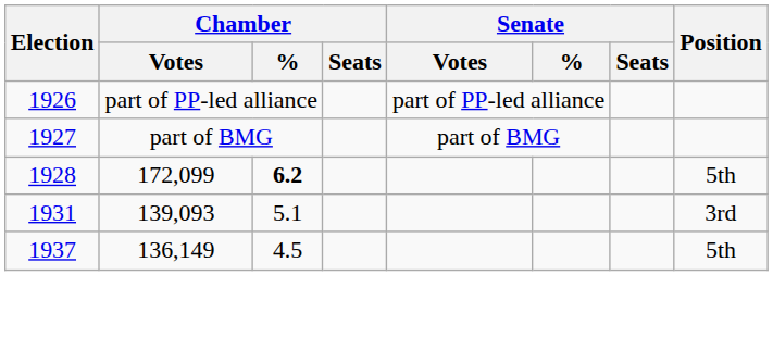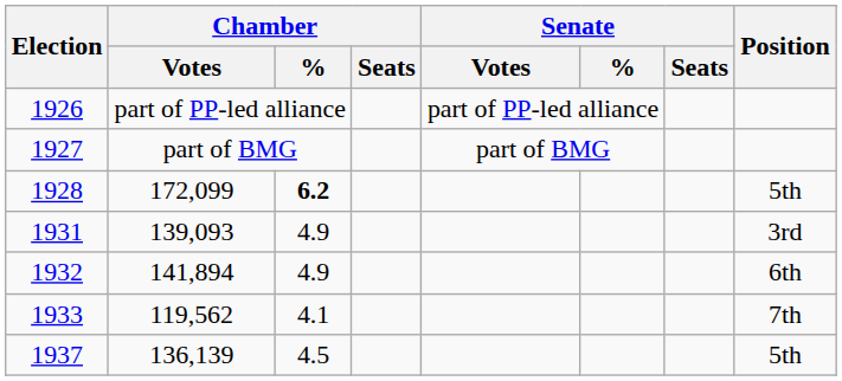 <table class=wikitable style=text-align:center>
 <tr>
 <th rowspan="2">Election</th>
 <th colspan="3"><a href='#'>Chamber</a></th>
 <th colspan="3"><a href='#'>Senate</a></th>
 <th rowspan="2">Position</th>
 </tr>
 <tr>
 <th>Votes</th>
 <th>%</th>
 <th>Seats</th>
 <th>Votes</th>
 <th>%</th>
 <th>Seats</th>
 </tr>
 <tr>
 <td><a href='#'>1926</a></td>
 <td colspan=2>part of <a href='#'>PP</a>-led alliance</td>
 <td></td>
 <td colspan=2>part of <a href='#'>PP</a>-led alliance</td>
 <td></td>
 <td></td>
 </tr>
 <tr>
 <td><a href='#'>1927</a></td>
 <td colspan=2>part of <a href='#'>BMG</a></td>
 <td></td>
 <td colspan=2>part of <a href='#'>BMG</a></td>
 <td></td>
 <td></td>
 </tr>
 <tr>
 <td><a href='#'>1928</a></td>
 <td>172,099</td>
 <td><strong>6.2</strong></td>
 <td></td>
 <td></td>
 <td></td>
 <td></td>
 <td>5th</td>
 </tr>
 <tr>
 <td><a href='#'>1931</a></td>
 <td>139,093</td>
-<td>5.1</td>
+<td>4.9</td>
 <td></td>
 <td></td>
 <td></td>
 <td></td>
 <td>3rd</td>
 </tr>
 <tr>
+<td><a href='#'>1932</a></td>
+<td>141,894</td>
+<td>4.9</td>
+<td></td>
+<td></td>
+<td></td>
+<td></td>
+<td>6th</td>
+</tr>
+<tr>
+<td><a href='#'>1933</a></td>
+<td>119,562</td>
+<td>4.1</td>
+<td></td>
+<td></td>
+<td></td>
+<td></td>
+<td>7th</td>
+</tr>
+<tr>
 <td><a href='#'>1937</a></td>
-<td>136,149</td>
+<td>136,139</td>
 <td>4.5</td>
 <td></td>
 <td></td>
 <td></td>
 <td></td>
 <td>5th</td>
 </tr>
 </table>
